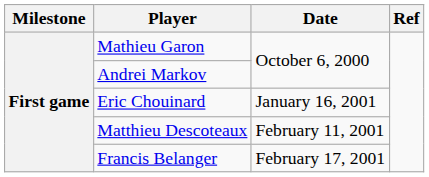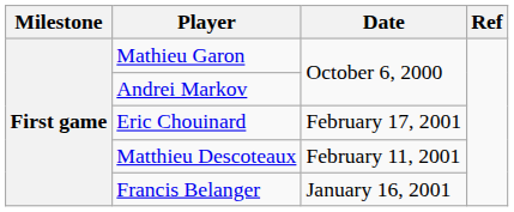 <table class="wikitable">
 <tr>
 <th scope="col">Milestone</th>
 <th scope="col">Player</th>
 <th scope="col">Date</th>
 <th scope="col">Ref</th>
 </tr>
 <tr>
 <th rowspan=5>First game</th>
 <td><a href='#'>Mathieu Garon</a></td>
 <td rowspan=2>October 6, 2000</td>
 <td rowspan=5></td>
 </tr>
 <tr>
 <td><a href='#'>Andrei Markov</a></td>
 </tr>
 <tr>
 <td><a href='#'>Eric Chouinard</a></td>
-<td>January 16, 2001</td>
+<td>February 17, 2001</td>
 </tr>
 <tr>
 <td><a href='#'>Matthieu Descoteaux</a></td>
 <td>February 11, 2001</td>
 </tr>
 <tr>
 <td><a href='#'>Francis Belanger</a></td>
-<td>February 17, 2001</td>
+<td>January 16, 2001</td>
 </tr>
 </table>
